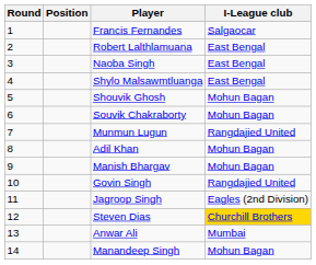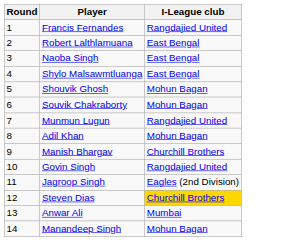 <table class="wikitable">
 <tr>
 <th>Round</th>
-<th>Position</th>
 <th>Player</th>
 <th>I-League club</th>
 </tr>
 <tr>
 <td>1</td>
-<td></td>
 <td> <a href='#'>Francis Fernandes</a></td>
-<td><a href='#'>Salgaocar</a></td>
+<td><a href='#'>Rangdajied United</a></td>
 </tr>
 <tr>
 <td>2</td>
-<td></td>
 <td> <a href='#'>Robert Lalthlamuana</a></td>
 <td><a href='#'>East Bengal</a></td>
 </tr>
 <tr>
 <td>3</td>
-<td></td>
 <td> <a href='#'>Naoba Singh</a></td>
 <td><a href='#'>East Bengal</a></td>
 </tr>
 <tr>
 <td>4</td>
-<td></td>
 <td> <a href='#'>Shylo Malsawmtluanga</a></td>
 <td><a href='#'>East Bengal</a></td>
 </tr>
 <tr>
 <td>5</td>
-<td></td>
 <td> <a href='#'>Shouvik Ghosh</a></td>
 <td><a href='#'>Mohun Bagan</a></td>
 </tr>
 <tr>
 <td>6</td>
-<td></td>
 <td> <a href='#'>Souvik Chakraborty</a></td>
 <td><a href='#'>Mohun Bagan</a></td>
 </tr>
 <tr>
 <td>7</td>
-<td></td>
 <td> <a href='#'>Munmun Lugun</a></td>
 <td><a href='#'>Rangdajied United</a></td>
 </tr>
 <tr>
 <td>8</td>
-<td></td>
 <td> <a href='#'>Adil Khan</a></td>
 <td><a href='#'>Mohun Bagan</a></td>
 </tr>
 <tr>
 <td>9</td>
-<td></td>
 <td> <a href='#'>Manish Bhargav</a></td>
-<td><a href='#'>Mohun Bagan</a></td>
+<td><a href='#'>Churchill Brothers</a></td>
 </tr>
 <tr>
 <td>10</td>
-<td></td>
 <td> <a href='#'>Govin Singh</a></td>
 <td><a href='#'>Rangdajied United</a></td>
 </tr>
 <tr>
 <td>11</td>
-<td></td>
 <td> <a href='#'>Jagroop Singh</a></td>
 <td><a href='#'>Eagles</a> (2nd Division)</td>
 </tr>
 <tr>
 <td>12</td>
-<td></td>
 <td> <a href='#'>Steven Dias</a></td>
 <td style="background: gold;"><a href='#'>Churchill Brothers</a></td>
 </tr>
 <tr>
 <td>13</td>
-<td></td>
 <td> <a href='#'>Anwar Ali</a></td>
 <td><a href='#'>Mumbai</a></td>
 </tr>
 <tr>
 <td>14</td>
-<td></td>
 <td> <a href='#'>Manandeep Singh</a></td>
 <td><a href='#'>Mohun Bagan</a></td>
 </tr>
 </table>
